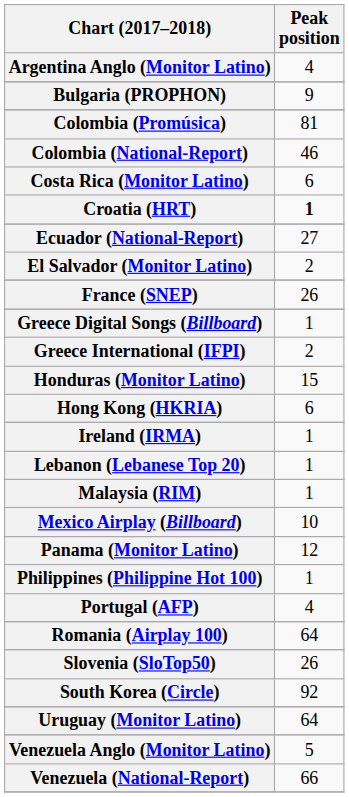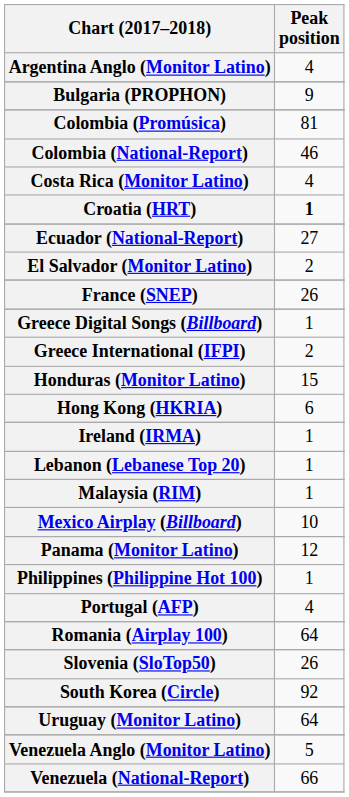 <table class="wikitable sortable plainrowheaders" style="text-align:center">
 <tr>
 <th scope="col">Chart (2017–2018)</th>
 <th scope="col">Peak<br> position</th>
 </tr>
 <tr>
 <th scope="row">Argentina Anglo (<a href='#'>Monitor Latino</a>)</th>
 <td>4</td>
 </tr>
 <tr>
 </tr>
 <tr>
 </tr>
 <tr>
 </tr>
 <tr>
 </tr>
 <tr>
 <th scope="row">Bulgaria (PROPHON)</th>
 <td>9</td>
 </tr>
 <tr>
 </tr>
 <tr>
 </tr>
 <tr>
 </tr>
 <tr>
 </tr>
 <tr>
 </tr>
 <tr>
 <th scope="row">Colombia (<a href='#'>Promúsica</a>)</th>
 <td>81</td>
 </tr>
 <tr>
 <th scope="row">Colombia (<a href='#'>National-Report</a>)</th>
 <td>46</td>
 </tr>
 <tr>
 <th scope="row">Costa Rica (<a href='#'>Monitor Latino</a>)</th>
-<td>6</td>
+<td>4</td>
 </tr>
 <tr>
 <th scope="row">Croatia (<a href='#'>HRT</a>)</th>
 <td><strong>1</strong></td>
 </tr>
 <tr>
 </tr>
 <tr>
 </tr>
 <tr>
 </tr>
 <tr>
 <th scope="row">Ecuador (<a href='#'>National-Report</a>)</th>
 <td>27</td>
 </tr>
 <tr>
 <th scope="row">El Salvador (<a href='#'>Monitor Latino</a>)</th>
 <td>2</td>
 </tr>
 <tr>
 </tr>
 <tr>
 </tr>
 <tr>
 <th scope="row">France (<a href='#'>SNEP</a>)</th>
 <td>26</td>
 </tr>
 <tr>
 </tr>
 <tr>
 <th scope="row">Greece Digital Songs (<em><a href='#'>Billboard</a></em>)</th>
 <td>1</td>
 </tr>
 <tr>
 <th scope="row">Greece International (<a href='#'>IFPI</a>)</th>
 <td style="text-align:center;">2</td>
 </tr>
 <tr>
 <th scope="row">Honduras (<a href='#'>Monitor Latino</a>)</th>
 <td>15</td>
 </tr>
 <tr>
 <th scope="row">Hong Kong (<a href='#'>HKRIA</a>)</th>
 <td>6</td>
 </tr>
 <tr>
 </tr>
 <tr>
 <th scope="row">Ireland (<a href='#'>IRMA</a>)</th>
 <td>1</td>
 </tr>
 <tr>
 </tr>
 <tr>
 </tr>
 <tr>
 </tr>
 <tr>
 <th scope="row">Lebanon (<a href='#'>Lebanese Top 20</a>)</th>
 <td>1</td>
 </tr>
 <tr>
 </tr>
 <tr>
 <th scope="row">Malaysia (<a href='#'>RIM</a>)</th>
 <td>1</td>
 </tr>
 <tr>
 <th scope="row"><a href='#'>Mexico Airplay</a> (<em><a href='#'>Billboard</a></em>)</th>
 <td>10</td>
 </tr>
 <tr>
 </tr>
 <tr>
 </tr>
 <tr>
 </tr>
 <tr>
 </tr>
 <tr>
 <th scope="row">Panama (<a href='#'>Monitor Latino</a>)</th>
 <td>12</td>
 </tr>
 <tr>
 <th scope="row">Philippines (<a href='#'>Philippine Hot 100</a>)</th>
 <td>1</td>
 </tr>
 <tr>
 <th scope="row">Portugal (<a href='#'>AFP</a>)</th>
 <td>4</td>
 </tr>
 <tr>
 </tr>
 <tr>
 <th scope="row">Romania (<a href='#'>Airplay 100</a>)</th>
 <td>64</td>
 </tr>
 <tr>
 </tr>
 <tr>
 </tr>
 <tr>
 <th scope="row">Slovenia (<a href='#'>SloTop50</a>)</th>
 <td>26</td>
 </tr>
 <tr>
 <th scope="row">South Korea (<a href='#'>Circle</a>)</th>
 <td>92</td>
 </tr>
 <tr>
 </tr>
 <tr>
 </tr>
 <tr>
 </tr>
 <tr>
 </tr>
 <tr>
 <th scope="row">Uruguay (<a href='#'>Monitor Latino</a>)</th>
 <td>64</td>
 </tr>
 <tr>
 </tr>
 <tr>
 </tr>
 <tr>
 </tr>
 <tr>
 </tr>
 <tr>
 </tr>
 <tr>
 </tr>
 <tr>
 </tr>
 <tr>
 <th scope="row">Venezuela Anglo (<a href='#'>Monitor Latino</a>)</th>
 <td>5</td>
 </tr>
 <tr>
 <th scope="row">Venezuela (<a href='#'>National-Report</a>)</th>
 <td>66</td>
 </tr>
 <tr>
 </tr>
 </table>
